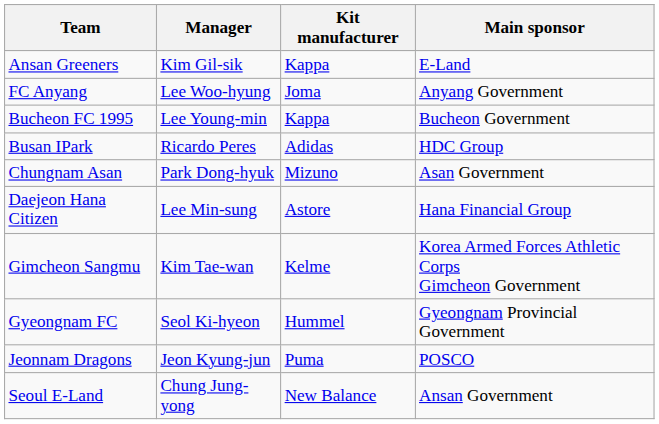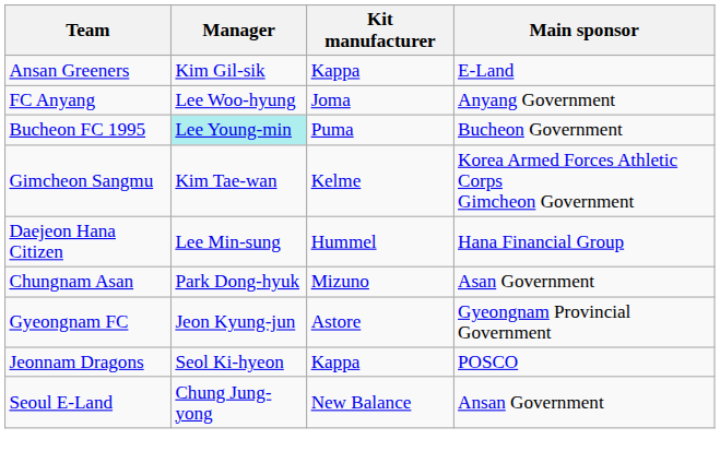 <table class="wikitable sortable" style="text-align: left;">
 <tr>
 <th>Team</th>
 <th>Manager</th>
 <th>Kit manufacturer</th>
 <th>Main sponsor</th>
 </tr>
 <tr>
 <td><a href='#'>Ansan Greeners</a></td>
 <td> <a href='#'>Kim Gil-sik</a></td>
 <td><a href='#'>Kappa</a></td>
 <td><a href='#'>E-Land</a></td>
 </tr>
 <tr>
 <td><a href='#'>FC Anyang</a></td>
 <td> <a href='#'>Lee Woo-hyung</a></td>
 <td><a href='#'>Joma</a></td>
 <td><a href='#'>Anyang</a> Government</td>
 </tr>
 <tr>
 <td><a href='#'>Bucheon FC 1995</a></td>
-<td> <a href='#'>Lee Young-min</a></td>
-<td><a href='#'>Kappa</a></td>
+<td style="background: paleturquoise;"> <a href='#'>Lee Young-min</a></td>
+<td><a href='#'>Puma</a></td>
 <td><a href='#'>Bucheon</a> Government</td>
 </tr>
 <tr>
-<td><a href='#'>Busan IPark</a></td>
-<td> <a href='#'>Ricardo Peres</a></td>
-<td><a href='#'>Adidas</a></td>
-<td><a href='#'>HDC Group</a></td>
+<td><a href='#'>Gimcheon Sangmu</a></td>
+<td> <a href='#'>Kim Tae-wan</a></td>
+<td><a href='#'>Kelme</a></td>
+<td><a href='#'>Korea Armed Forces Athletic Corps</a><br><a href='#'>Gimcheon</a> Government</td>
+</tr>
+<tr>
+<td><a href='#'>Daejeon Hana Citizen</a></td>
+<td> <a href='#'>Lee Min-sung</a></td>
+<td><a href='#'>Hummel</a></td>
+<td><a href='#'>Hana Financial Group</a></td>
 </tr>
 <tr>
 <td><a href='#'>Chungnam Asan</a></td>
 <td> <a href='#'>Park Dong-hyuk</a></td>
 <td><a href='#'>Mizuno</a></td>
 <td><a href='#'>Asan</a> Government</td>
 </tr>
 <tr>
-<td><a href='#'>Daejeon Hana Citizen</a></td>
-<td> <a href='#'>Lee Min-sung</a></td>
+<td><a href='#'>Gyeongnam FC</a></td>
+<td> <a href='#'>Jeon Kyung-jun</a></td>
 <td><a href='#'>Astore</a></td>
-<td><a href='#'>Hana Financial Group</a></td>
-</tr>
-<tr>
-<td><a href='#'>Gimcheon Sangmu</a></td>
-<td> <a href='#'>Kim Tae-wan</a></td>
-<td><a href='#'>Kelme</a></td>
-<td><a href='#'>Korea Armed Forces Athletic Corps</a><br><a href='#'>Gimcheon</a> Government</td>
-</tr>
-<tr>
-<td><a href='#'>Gyeongnam FC</a></td>
-<td> <a href='#'>Seol Ki-hyeon</a></td>
-<td><a href='#'>Hummel</a></td>
 <td><a href='#'>Gyeongnam</a> Provincial Government</td>
 </tr>
 <tr>
 <td><a href='#'>Jeonnam Dragons</a></td>
-<td> <a href='#'>Jeon Kyung-jun</a></td>
-<td><a href='#'>Puma</a></td>
+<td> <a href='#'>Seol Ki-hyeon</a></td>
+<td><a href='#'>Kappa</a></td>
 <td><a href='#'>POSCO</a></td>
 </tr>
 <tr>
 <td><a href='#'>Seoul E-Land</a></td>
 <td> <a href='#'>Chung Jung-yong</a></td>
 <td><a href='#'>New Balance</a></td>
 <td><a href='#'>Ansan</a> Government</td>
 </tr>
 </table>
